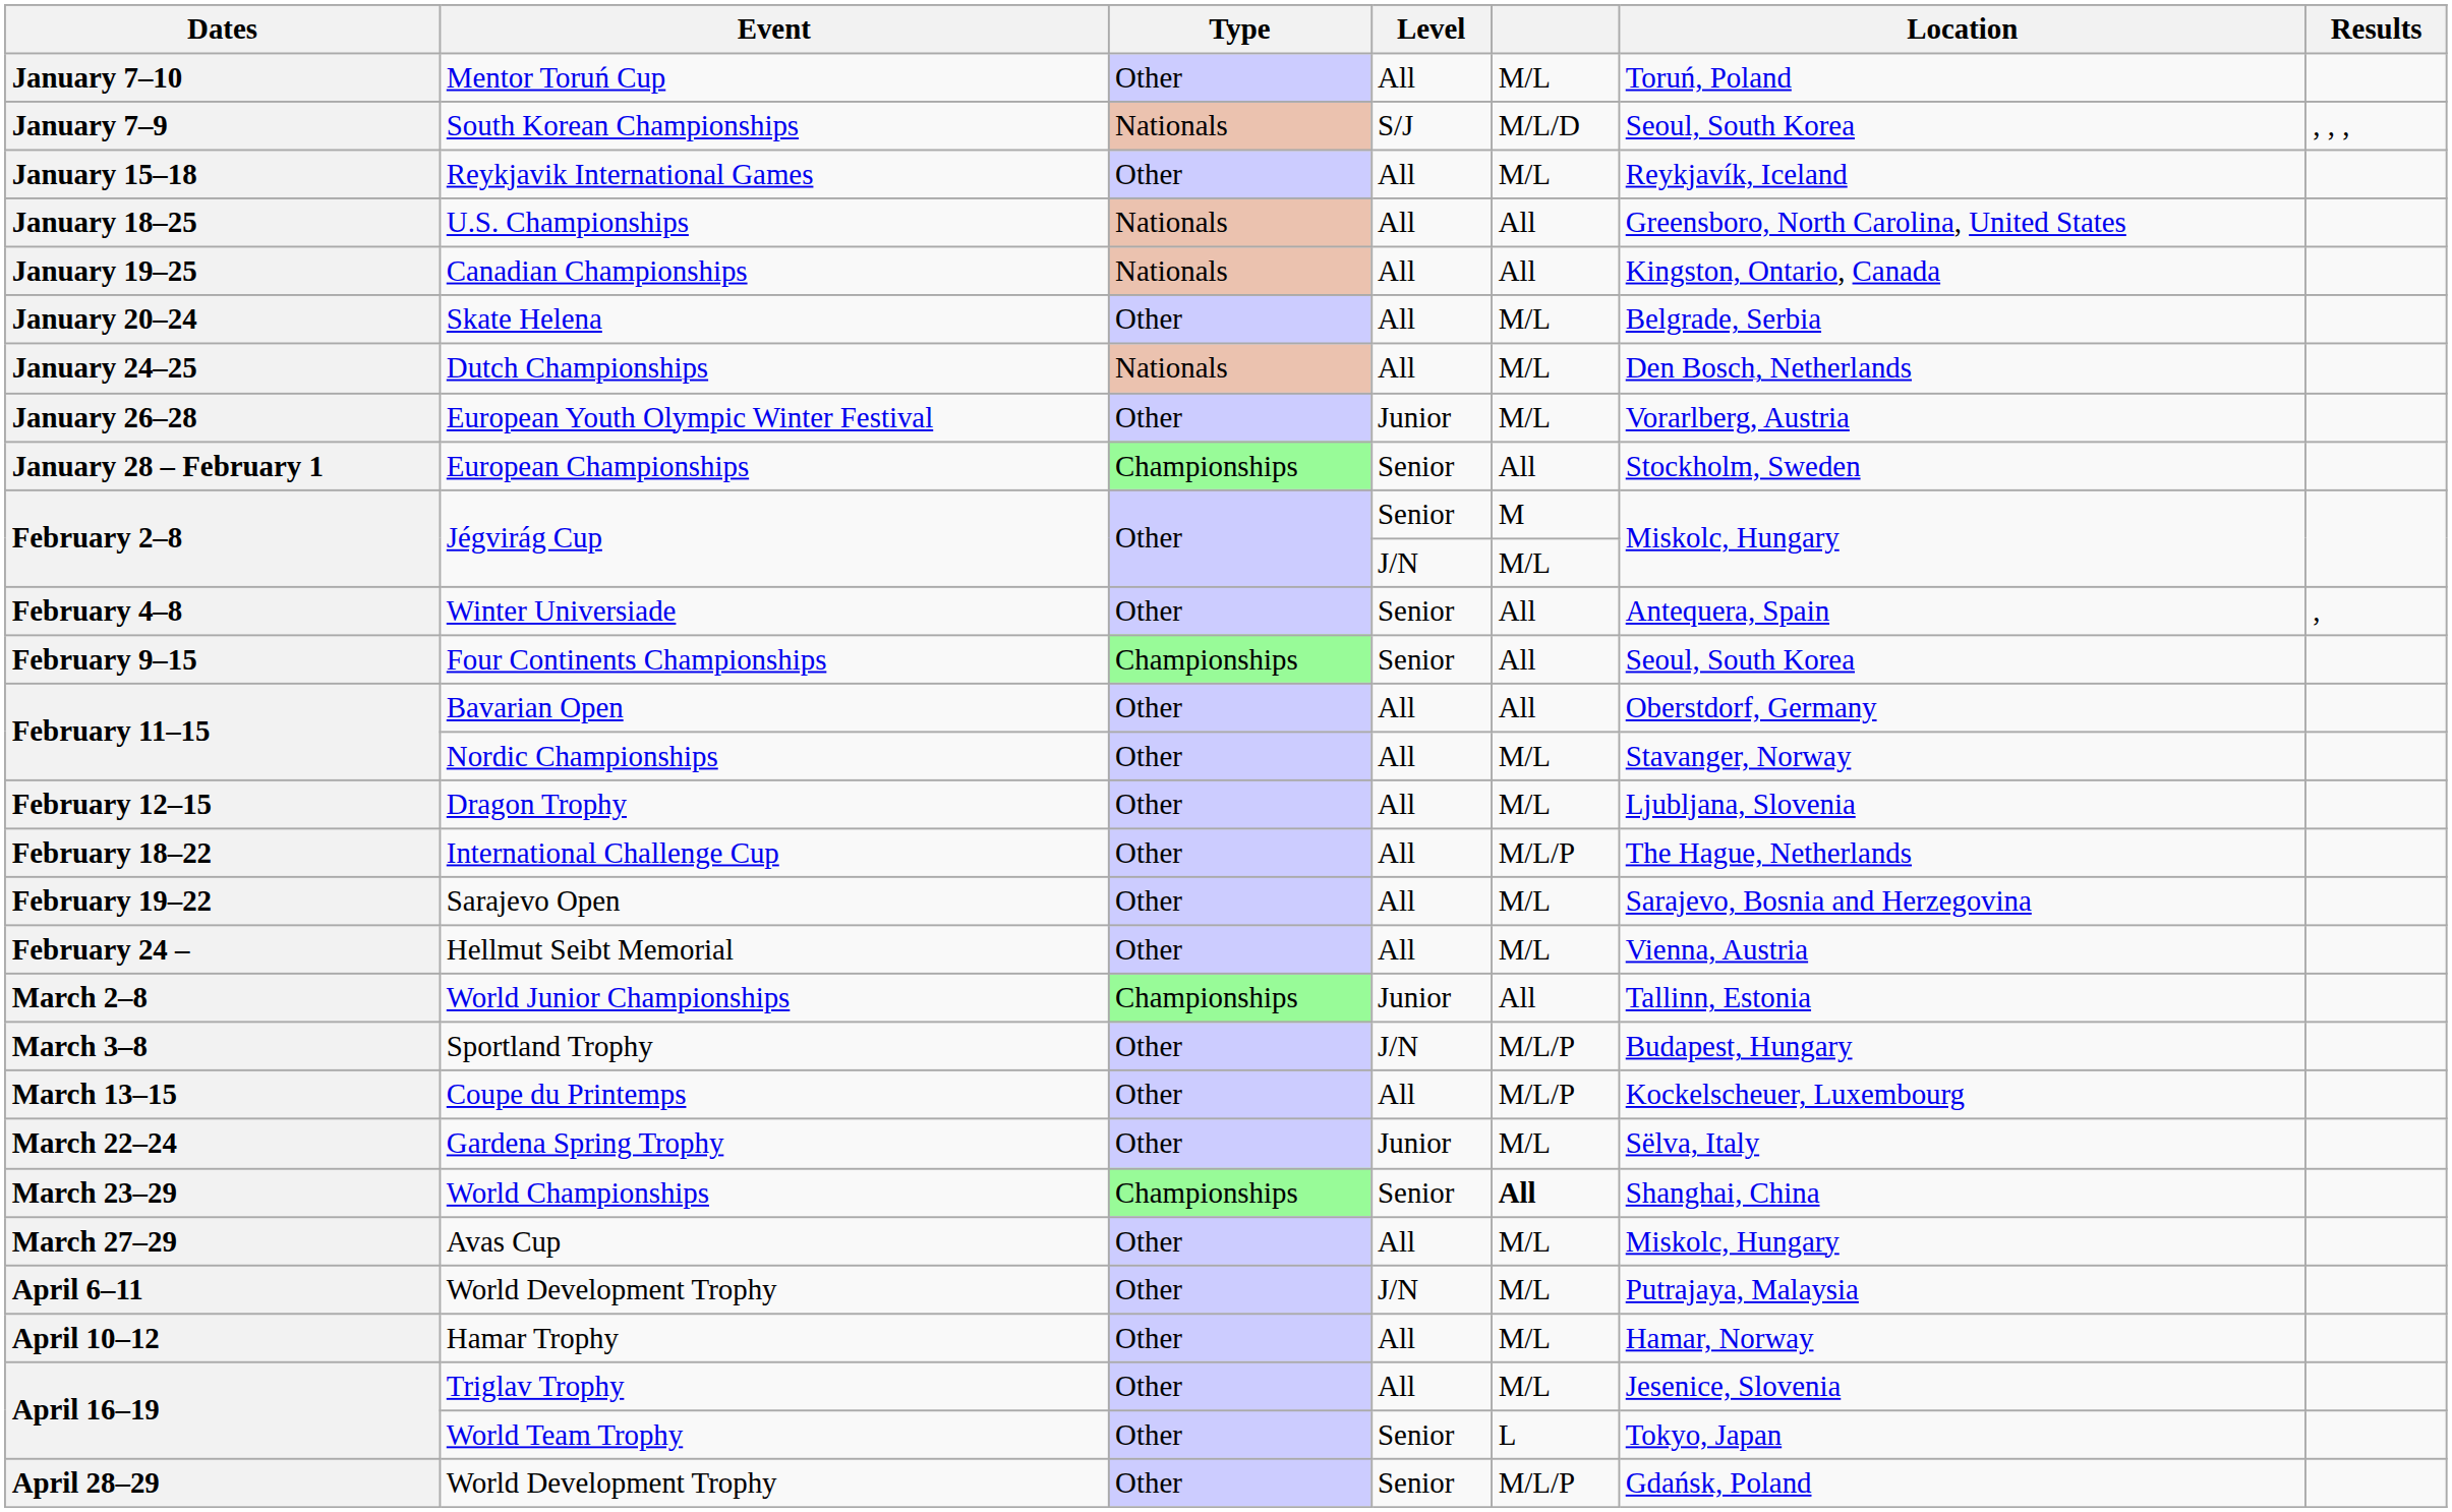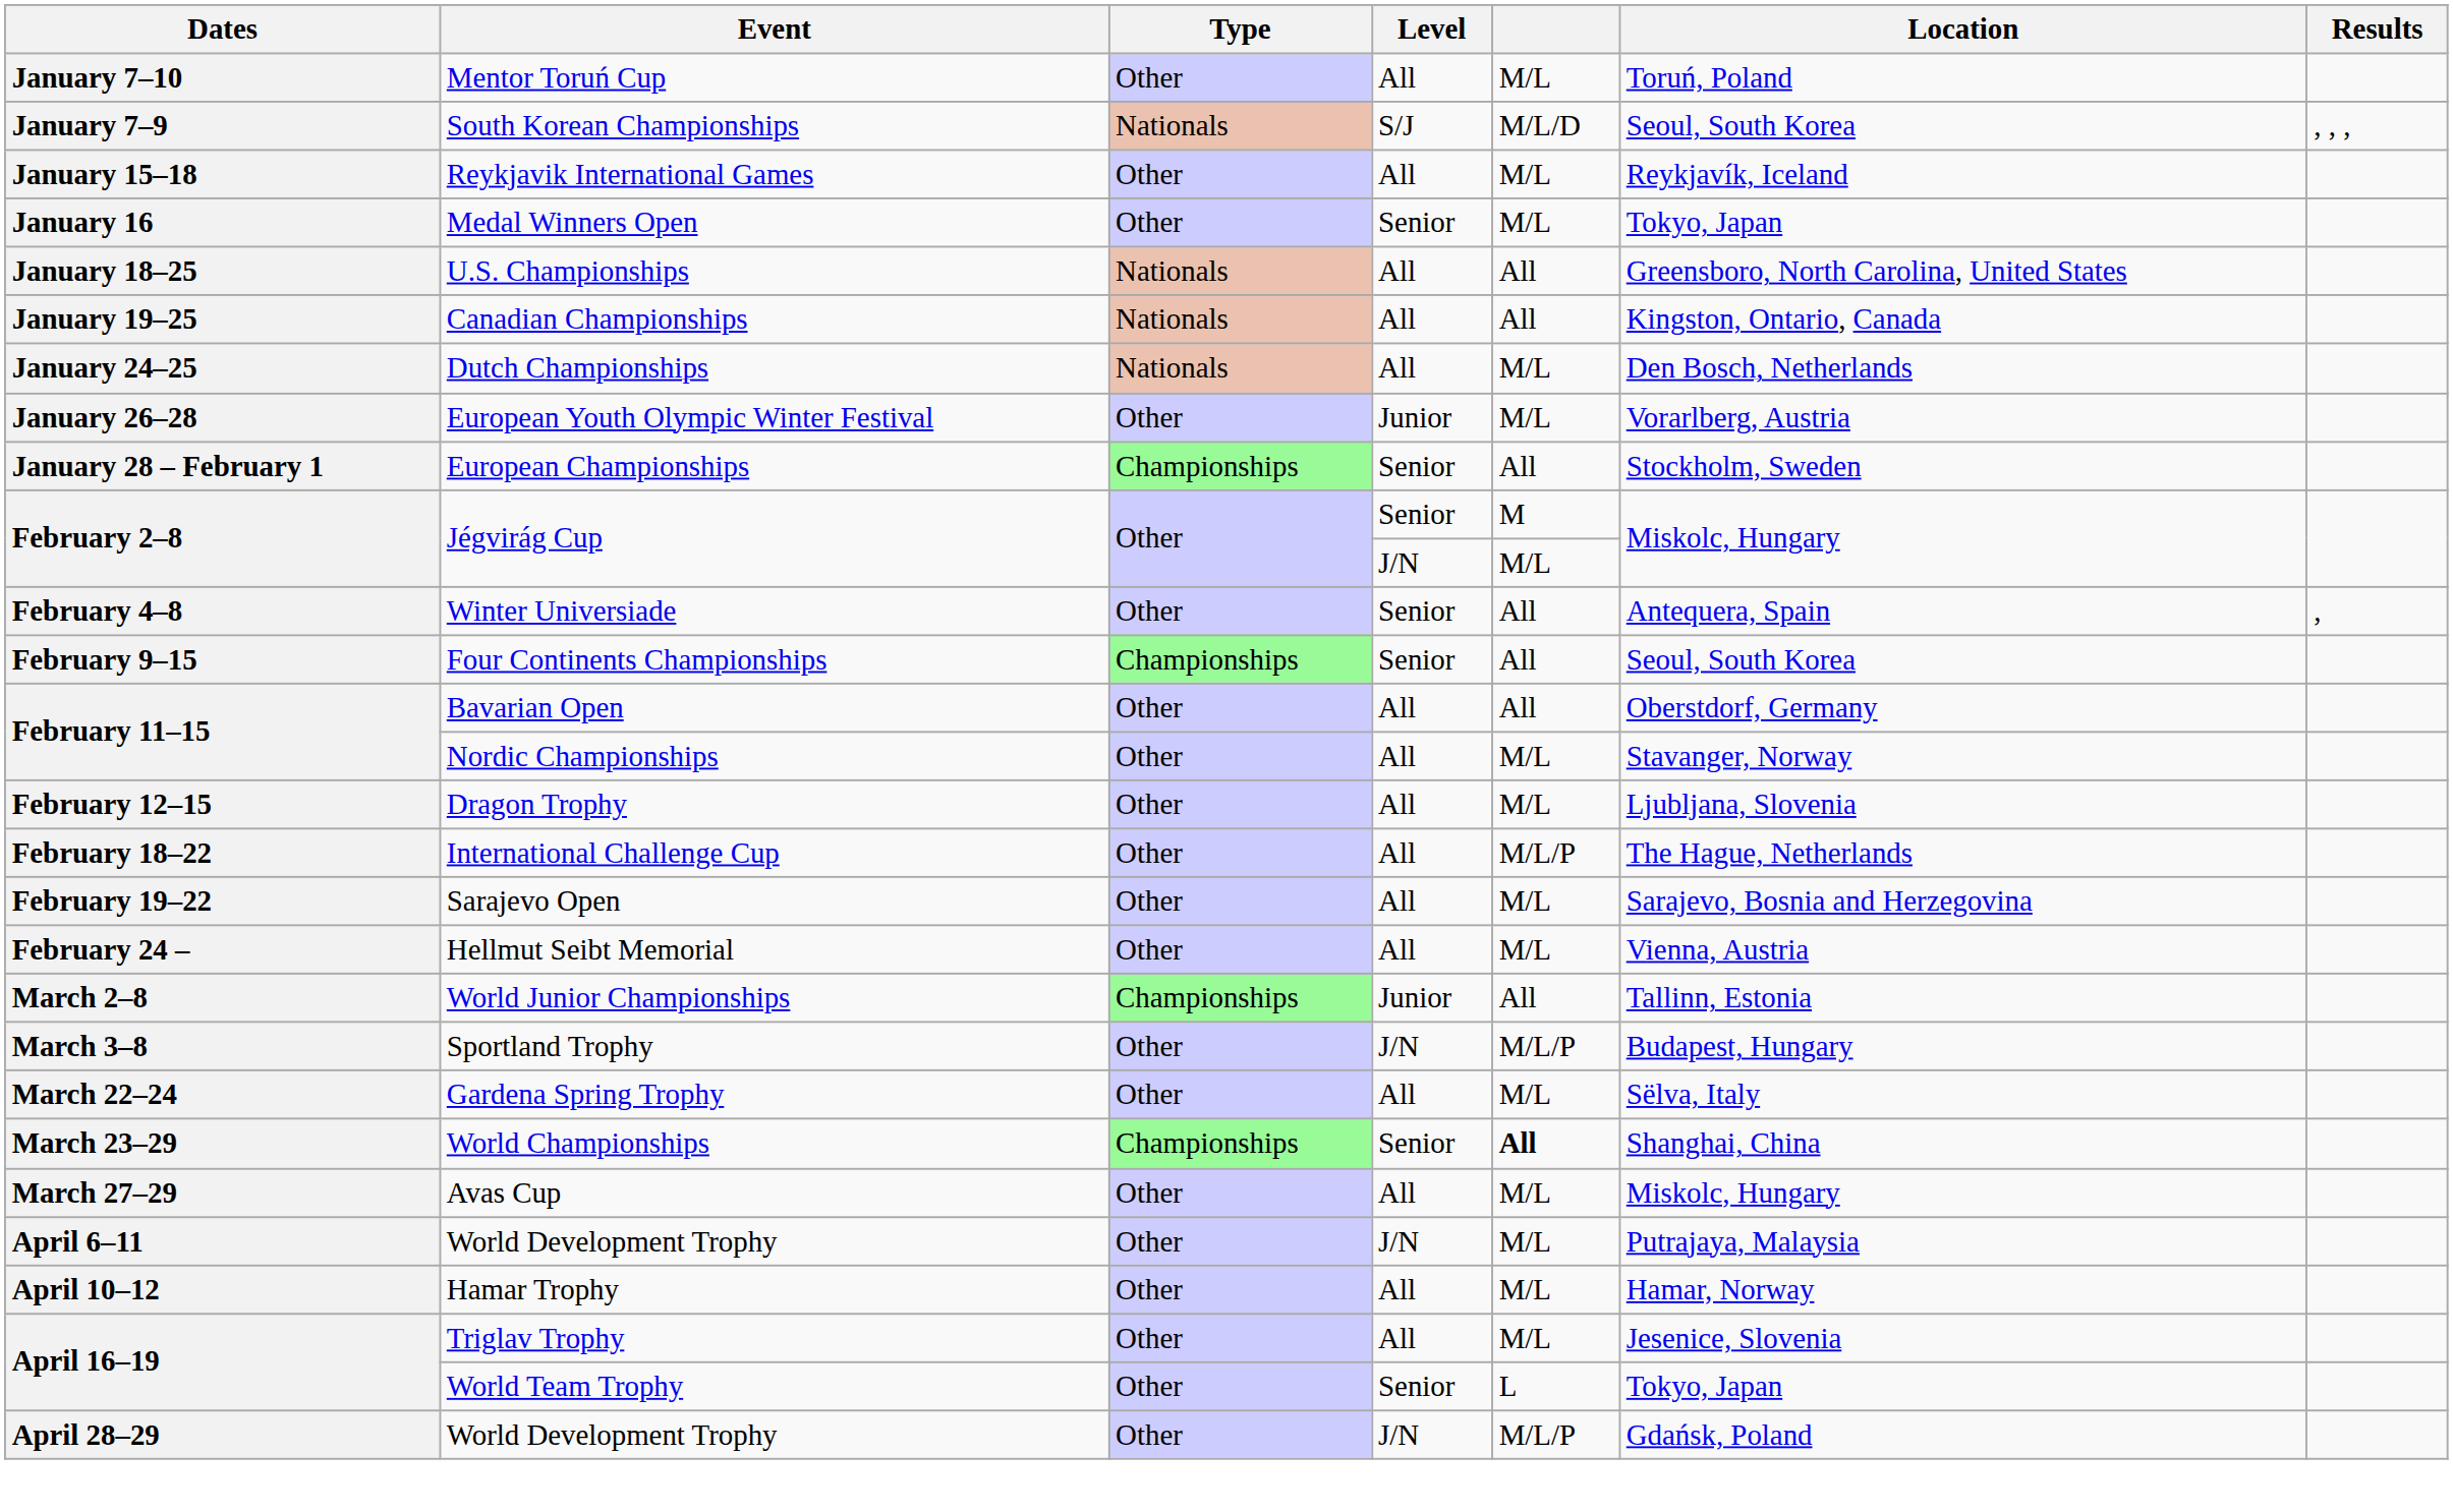 <table class="wikitable sortable" style="text-align:left; font-size:95%; width:100%">
 <tr>
 <th scope="col">Dates</th>
 <th scope="col">Event</th>
 <th scope="col">Type</th>
 <th scope="col" class="unsortable">Level</th>
 <th scope="col" class="unsortable"></th>
 <th scope="col" class="unsortable">Location</th>
 <th scope="col" class="unsortable">Results</th>
 </tr>
 <tr>
 <th scope="row" style="text-align:left">January 7–10</th>
 <td><a href='#'>Mentor Toruń Cup</a></td>
 <td bgcolor="ccccff">Other</td>
 <td>All</td>
 <td>M/L</td>
 <td><a href='#'>Toruń, Poland</a></td>
 <td></td>
 </tr>
 <tr>
 <th scope="row" style="text-align:left">January 7–9</th>
 <td><a href='#'>South Korean Championships</a></td>
 <td bgcolor="ebc2af">Nationals</td>
 <td>S/J</td>
 <td>M/L/D</td>
 <td><a href='#'>Seoul, South Korea</a></td>
 <td>, , , </td>
 </tr>
 <tr>
 <th scope="row" style="text-align:left">January 15–18</th>
 <td><a href='#'>Reykjavik International Games</a></td>
 <td bgcolor="ccccff">Other</td>
 <td>All</td>
 <td>M/L</td>
 <td><a href='#'>Reykjavík, Iceland</a></td>
 <td></td>
 </tr>
 <tr>
+<th scope="row" style="text-align:left">January 16</th>
+<td><a href='#'>Medal Winners Open</a></td>
+<td bgcolor="ccccff">Other</td>
+<td>Senior</td>
+<td>M/L</td>
+<td><a href='#'>Tokyo, Japan</a></td>
+<td></td>
+</tr>
+<tr>
 <th scope="row" style="text-align:left">January 18–25</th>
 <td><a href='#'>U.S. Championships</a></td>
 <td bgcolor="ebc2af">Nationals</td>
 <td>All</td>
 <td>All</td>
 <td><a href='#'>Greensboro, North Carolina</a>, <a href='#'>United States</a></td>
 <td></td>
 </tr>
 <tr>
 <th scope="row" style="text-align:left">January 19–25</th>
 <td><a href='#'>Canadian Championships</a></td>
 <td bgcolor="ebc2af">Nationals</td>
 <td>All</td>
 <td>All</td>
 <td><a href='#'>Kingston, Ontario</a>, <a href='#'>Canada</a></td>
-<td></td>
-</tr>
-<tr>
-<th scope="row" style="text-align:left">January 20–24</th>
-<td><a href='#'>Skate Helena</a></td>
-<td bgcolor="ccccff">Other</td>
-<td>All</td>
-<td>M/L</td>
-<td><a href='#'>Belgrade, Serbia</a></td>
 <td></td>
 </tr>
 <tr>
 <th scope="row" style="text-align:left">January 24–25</th>
 <td><a href='#'>Dutch Championships</a></td>
 <td bgcolor="ebc2af">Nationals</td>
 <td>All</td>
 <td>M/L</td>
 <td><a href='#'>Den Bosch, Netherlands</a></td>
 <td></td>
 </tr>
 <tr>
 <th scope="row" style="text-align:left">January 26–28</th>
 <td><a href='#'>European Youth Olympic Winter Festival</a></td>
 <td bgcolor="ccccff">Other</td>
 <td>Junior</td>
 <td>M/L</td>
 <td><a href='#'>Vorarlberg, Austria</a></td>
 <td></td>
 </tr>
 <tr>
 <th scope="row" style="text-align:left">January 28 – February 1</th>
 <td><a href='#'>European Championships</a></td>
 <td bgcolor="98fb98">Championships</td>
 <td>Senior</td>
 <td>All</td>
 <td><a href='#'>Stockholm, Sweden</a></td>
 <td></td>
 </tr>
 <tr>
 <th rowspan="2" scope="row" style="text-align:left">February 2–8</th>
 <td rowspan="2"><a href='#'>Jégvirág Cup</a></td>
 <td rowspan="2" bgcolor="ccccff">Other</td>
 <td>Senior</td>
 <td>M</td>
 <td rowspan="2"><a href='#'>Miskolc, Hungary</a></td>
 <td rowspan="2"></td>
 </tr>
 <tr>
 <td>J/N</td>
 <td>M/L</td>
 </tr>
 <tr>
 <th scope="row" style="text-align:left">February 4–8</th>
 <td><a href='#'>Winter Universiade</a></td>
 <td bgcolor="ccccff">Other</td>
 <td>Senior</td>
 <td>All</td>
 <td><a href='#'>Antequera, Spain</a></td>
 <td>, </td>
 </tr>
 <tr>
 <th scope="row" style="text-align:left">February 9–15</th>
 <td><a href='#'>Four Continents Championships</a></td>
 <td bgcolor="98fb98">Championships</td>
 <td>Senior</td>
 <td>All</td>
 <td><a href='#'>Seoul, South Korea</a></td>
 <td></td>
 </tr>
 <tr>
 <th scope="row" style="text-align:left" rowspan="2">February 11–15</th>
 <td><a href='#'>Bavarian Open</a></td>
 <td bgcolor="ccccff">Other</td>
 <td>All</td>
 <td>All</td>
 <td><a href='#'>Oberstdorf, Germany</a></td>
 <td></td>
 </tr>
 <tr>
 <td><a href='#'>Nordic Championships</a></td>
 <td bgcolor="ccccff">Other</td>
 <td>All</td>
 <td>M/L</td>
 <td><a href='#'>Stavanger, Norway</a></td>
 <td></td>
 </tr>
 <tr>
 <th scope="row" style="text-align:left">February 12–15</th>
 <td><a href='#'>Dragon Trophy</a></td>
 <td bgcolor="ccccff">Other</td>
 <td>All</td>
 <td>M/L</td>
 <td><a href='#'>Ljubljana, Slovenia</a></td>
 <td></td>
 </tr>
 <tr>
 <th scope="row" style="text-align:left">February 18–22</th>
 <td><a href='#'>International Challenge Cup</a></td>
 <td bgcolor="ccccff">Other</td>
 <td>All</td>
 <td>M/L/P</td>
 <td><a href='#'>The Hague, Netherlands</a></td>
 <td></td>
 </tr>
 <tr>
 <th scope="row" style="text-align:left">February 19–22</th>
 <td>Sarajevo Open</td>
 <td bgcolor="ccccff">Other</td>
 <td>All</td>
 <td>M/L</td>
 <td><a href='#'>Sarajevo, Bosnia and Herzegovina</a></td>
 <td></td>
 </tr>
 <tr>
 <th scope="row" style="text-align:left">February 24 – </th>
 <td>Hellmut Seibt Memorial</td>
 <td bgcolor="ccccff">Other</td>
 <td>All</td>
 <td>M/L</td>
 <td><a href='#'>Vienna, Austria</a></td>
 <td></td>
 </tr>
 <tr>
 <th scope="row" style="text-align:left">March 2–8</th>
 <td><a href='#'>World Junior Championships</a></td>
 <td bgcolor="98fb98">Championships</td>
 <td>Junior</td>
 <td>All</td>
 <td><a href='#'>Tallinn, Estonia</a></td>
 <td></td>
 </tr>
 <tr>
 <th scope="row" style="text-align:left">March 3–8</th>
 <td>Sportland Trophy</td>
 <td bgcolor="ccccff">Other</td>
 <td>J/N</td>
 <td>M/L/P</td>
 <td><a href='#'>Budapest, Hungary</a></td>
 <td></td>
 </tr>
 <tr>
-<th scope="row" style="text-align:left">March 13–15</th>
-<td><a href='#'>Coupe du Printemps</a></td>
-<td bgcolor="ccccff">Other</td>
-<td>All</td>
-<td>M/L/P</td>
-<td><a href='#'>Kockelscheuer, Luxembourg</a></td>
-<td></td>
-</tr>
-<tr>
 <th scope="row" style="text-align:left">March 22–24</th>
 <td><a href='#'>Gardena Spring Trophy</a></td>
 <td bgcolor="ccccff">Other</td>
-<td>Junior</td>
+<td>All</td>
 <td>M/L</td>
 <td><a href='#'>Sëlva, Italy</a></td>
 <td></td>
 </tr>
 <tr>
 <th scope="row" style="text-align:left">March 23–29</th>
 <td><a href='#'>World Championships</a></td>
 <td bgcolor="98fb98">Championships</td>
 <td>Senior</td>
 <td><strong>All</strong></td>
 <td><a href='#'>Shanghai, China</a></td>
 <td></td>
 </tr>
 <tr>
 <th scope="row" style="text-align:left">March 27–29</th>
 <td>Avas Cup</td>
 <td bgcolor="ccccff">Other</td>
 <td>All</td>
 <td>M/L</td>
 <td><a href='#'>Miskolc, Hungary</a></td>
 <td></td>
 </tr>
 <tr>
 <th scope="row" style="text-align:left">April 6–11</th>
 <td>World Development Trophy</td>
 <td bgcolor="ccccff">Other</td>
 <td>J/N</td>
 <td>M/L</td>
 <td><a href='#'>Putrajaya, Malaysia</a></td>
 <td></td>
 </tr>
 <tr>
 <th scope="row" style="text-align:left">April 10–12</th>
 <td>Hamar Trophy</td>
 <td bgcolor="ccccff">Other</td>
 <td>All</td>
 <td>M/L</td>
 <td><a href='#'>Hamar, Norway</a></td>
 <td></td>
 </tr>
 <tr>
 <th scope="row" style="text-align:left" rowspan="2">April 16–19</th>
 <td><a href='#'>Triglav Trophy</a></td>
 <td bgcolor="ccccff">Other</td>
 <td>All</td>
 <td>M/L</td>
 <td><a href='#'>Jesenice, Slovenia</a></td>
 <td></td>
 </tr>
 <tr>
 <td><a href='#'>World Team Trophy</a></td>
 <td bgcolor="ccccff">Other</td>
 <td>Senior</td>
 <td>L</td>
 <td><a href='#'>Tokyo, Japan</a></td>
 <td></td>
 </tr>
 <tr>
 <th scope="row" style="text-align:left">April 28–29</th>
 <td>World Development Trophy</td>
 <td bgcolor="ccccff">Other</td>
-<td>Senior</td>
+<td>J/N</td>
 <td>M/L/P</td>
 <td><a href='#'>Gdańsk, Poland</a></td>
 <td></td>
 </tr>
 </table>
